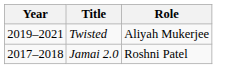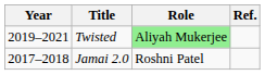 <table class="wikitable plainrowheaders sortable">
 <tr>
 <th scope="col">Year</th>
 <th scope="col">Title</th>
 <th scope="col">Role</th>
+<th scope="col" class="unsortable">Ref.</th>
 </tr>
 <tr>
 <td>2019–2021</td>
 <td><em>Twisted</em></td>
-<td>Aliyah Mukerjee</td>
+<td style="background: lightgreen;">Aliyah Mukerjee</td>
+<td></td>
 </tr>
 <tr>
 <td>2017–2018</td>
 <td><em>Jamai 2.0</em></td>
 <td>Roshni Patel</td>
+<td></td>
 </tr>
 </table>
